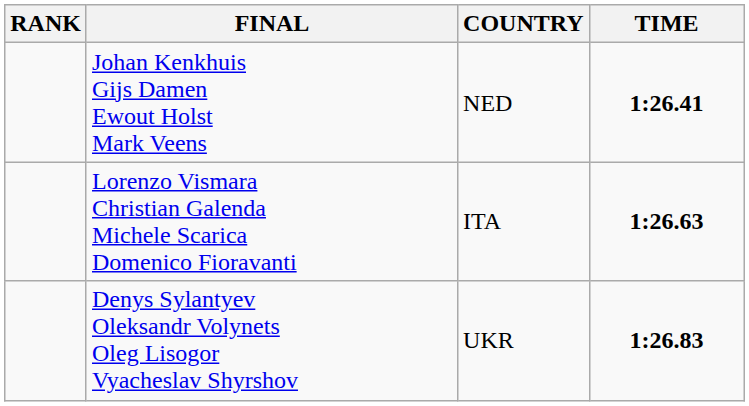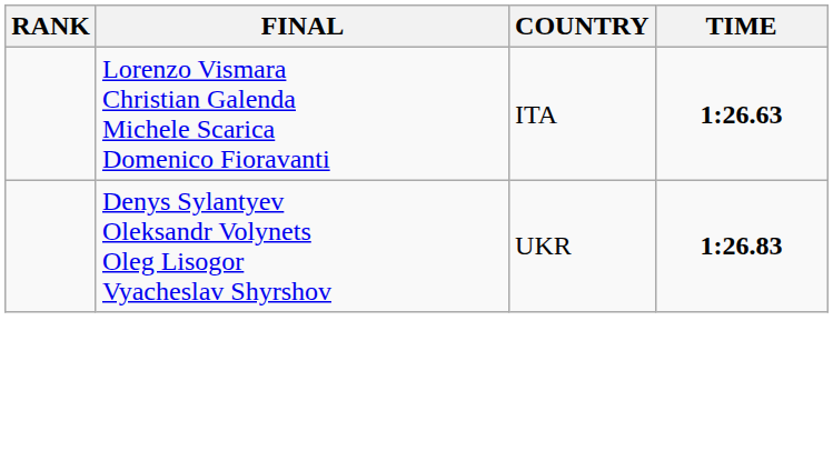 <table class="wikitable">
 <tr>
 <th>RANK</th>
 <th align="left" style="width: 15em">FINAL</th>
 <th>COUNTRY</th>
 <th style="width: 6em">TIME</th>
-</tr>
-<tr>
-<td align="center"></td>
-<td><a href='#'>Johan Kenkhuis</a><br><a href='#'>Gijs Damen</a><br><a href='#'>Ewout Holst</a><br><a href='#'>Mark Veens</a></td>
-<td> NED</td>
-<td align="center"><strong>1:26.41</strong></td>
 </tr>
 <tr>
 <td align="center"></td>
 <td><a href='#'>Lorenzo Vismara</a><br><a href='#'>Christian Galenda</a><br><a href='#'>Michele Scarica</a><br><a href='#'>Domenico Fioravanti</a></td>
 <td> ITA</td>
 <td align="center"><strong>1:26.63</strong></td>
 </tr>
 <tr>
 <td align="center"></td>
 <td><a href='#'>Denys Sylantyev</a><br><a href='#'>Oleksandr Volynets</a><br><a href='#'>Oleg Lisogor</a><br><a href='#'>Vyacheslav Shyrshov</a></td>
 <td> UKR</td>
 <td align="center"><strong>1:26.83</strong></td>
 </tr>
 </table>
